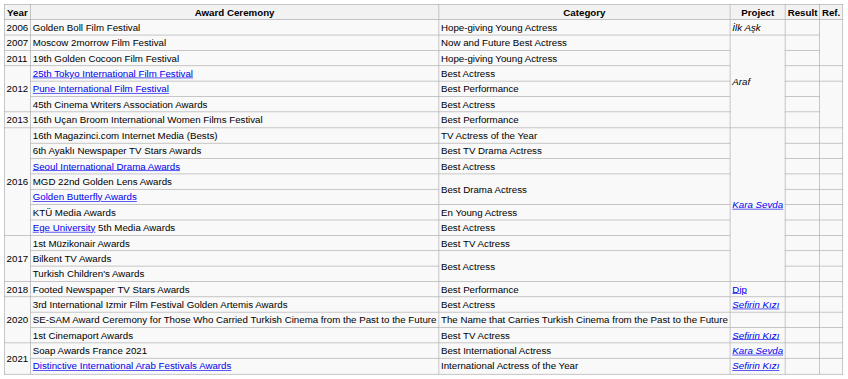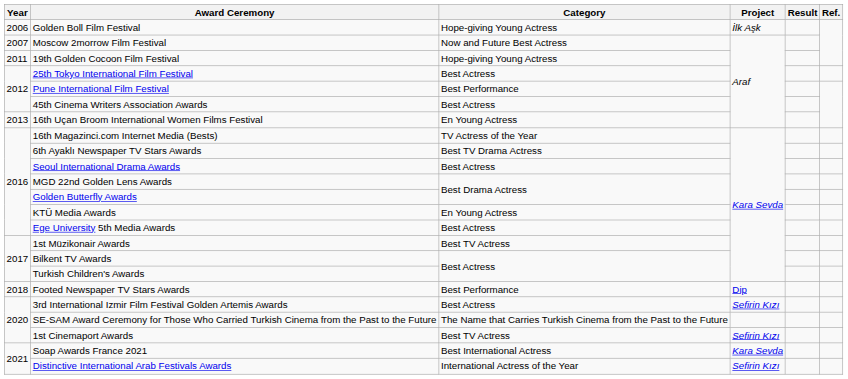 <table class="wikitable" style="font-size: 95%;">
 <tr>
 <th>Year</th>
 <th>Award Ceremony</th>
 <th>Category</th>
 <th>Project</th>
 <th>Result</th>
 <th>Ref.</th>
 </tr>
 <tr>
 <td>2006</td>
 <td>Golden Boll Film Festival</td>
 <td>Hope-giving Young Actress</td>
 <td><em>İlk Aşk</em></td>
 <td></td>
 <td rowspan="3"></td>
 </tr>
 <tr>
 <td>2007</td>
 <td>Moscow 2morrow Film Festival</td>
 <td>Now and Future Best Actress</td>
 <td rowspan=6><em>Araf</em></td>
 <td></td>
 </tr>
 <tr>
 <td>2011</td>
 <td>19th Golden Cocoon Film Festival</td>
 <td>Hope-giving Young Actress</td>
 <td></td>
 </tr>
 <tr>
 <td rowspan="3">2012</td>
 <td><a href='#'>25th Tokyo International Film Festival</a></td>
 <td>Best Actress</td>
 <td></td>
 <td></td>
 </tr>
 <tr>
 <td><a href='#'>Pune International Film Festival</a></td>
 <td>Best Performance</td>
 <td></td>
 <td rowspan="3"></td>
 </tr>
 <tr>
 <td>45th Cinema Writers Association Awards</td>
 <td>Best Actress</td>
 <td></td>
 </tr>
 <tr>
 <td>2013</td>
 <td>16th Uçan Broom International Women Films Festival</td>
-<td>Best Performance</td>
+<td>En Young Actress</td>
 <td></td>
 </tr>
 <tr>
 <td rowspan="7">2016</td>
 <td>16th Magazinci.com Internet Media (Bests)</td>
 <td>TV Actress of the Year</td>
 <td rowspan="10"><em><a href='#'>Kara Sevda</a></em></td>
 <td></td>
 <td></td>
 </tr>
 <tr>
 <td>6th Ayaklı Newspaper TV Stars Awards</td>
 <td>Best TV Drama Actress</td>
 <td></td>
 <td></td>
 </tr>
 <tr>
 <td><a href='#'>Seoul International Drama Awards</a></td>
 <td>Best Actress</td>
 <td></td>
 <td></td>
 </tr>
 <tr>
 <td>MGD 22nd Golden Lens Awards</td>
 <td rowspan="2">Best Drama Actress</td>
 <td></td>
 <td></td>
 </tr>
 <tr>
 <td><a href='#'>Golden Butterfly Awards</a></td>
 <td></td>
 <td></td>
 </tr>
 <tr>
 <td>KTÜ Media Awards</td>
 <td>En Young Actress</td>
 <td></td>
 <td></td>
 </tr>
 <tr>
 <td><a href='#'>Ege University</a> 5th Media Awards</td>
 <td>Best Actress</td>
 <td></td>
 <td></td>
 </tr>
 <tr>
 <td rowspan="3">2017</td>
 <td>1st Müzikonair Awards</td>
 <td>Best TV Actress</td>
 <td></td>
 <td></td>
 </tr>
 <tr>
 <td>Bilkent TV Awards</td>
 <td rowspan="2">Best Actress</td>
 <td></td>
 <td></td>
 </tr>
 <tr>
 <td>Turkish Children's Awards</td>
 <td></td>
 <td></td>
 </tr>
 <tr>
 <td>2018</td>
 <td>Footed Newspaper TV Stars Awards</td>
 <td>Best Performance</td>
 <td><a href='#'>Dip</a></td>
 <td></td>
 <td></td>
 </tr>
 <tr>
 <td rowspan="3">2020</td>
 <td>3rd International Izmir Film Festival Golden Artemis Awards</td>
 <td>Best Actress</td>
 <td><em><a href='#'>Sefirin Kızı</a></em></td>
 <td></td>
 <td></td>
 </tr>
 <tr>
 <td>SE-SAM Award Ceremony for Those Who Carried Turkish Cinema from the Past to the Future</td>
 <td>The Name that Carries Turkish Cinema from the Past to the Future</td>
 <td></td>
 <td></td>
 <td></td>
 </tr>
 <tr>
 <td>1st Cinemaport Awards</td>
 <td>Best TV Actress</td>
 <td><em><a href='#'>Sefirin Kızı</a></em></td>
 <td></td>
 <td></td>
 </tr>
 <tr>
 <td rowspan="2">2021</td>
 <td>Soap Awards France 2021</td>
 <td>Best International Actress</td>
 <td><em><a href='#'>Kara Sevda</a></em></td>
 <td></td>
 <td></td>
 </tr>
 <tr>
 <td><a href='#'>Distinctive International Arab Festivals Awards</a></td>
 <td>International Actress of the Year</td>
 <td><em><a href='#'>Sefirin Kızı</a></em></td>
 <td></td>
 <td></td>
 </tr>
 </table>
